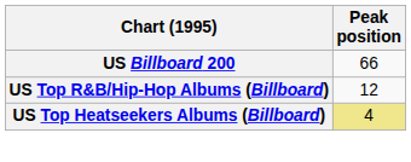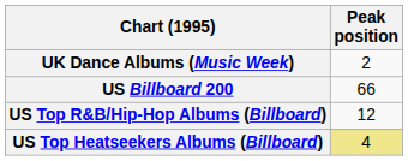 <table class="wikitable sortable plainrowheaders" style="text-align:center">
 <tr>
 <th scope="col">Chart (1995)</th>
 <th scope="col">Peak<br> position</th>
+</tr>
+<tr>
+<th scope="row">UK Dance Albums (<em><a href='#'>Music Week</a></em>)</th>
+<td>2</td>
 </tr>
 <tr>
 <th scope="row">US <a href='#'><em>Billboard</em> 200</a></th>
 <td>66</td>
 </tr>
 <tr>
 <th scope="row">US <a href='#'>Top R&B/Hip-Hop Albums</a> (<em><a href='#'>Billboard</a></em>)</th>
 <td>12</td>
 </tr>
 <tr>
 <th scope="row">US <a href='#'>Top Heatseekers Albums</a> (<em><a href='#'>Billboard</a></em>)</th>
 <td style="background: khaki;">4</td>
 </tr>
 </table>
